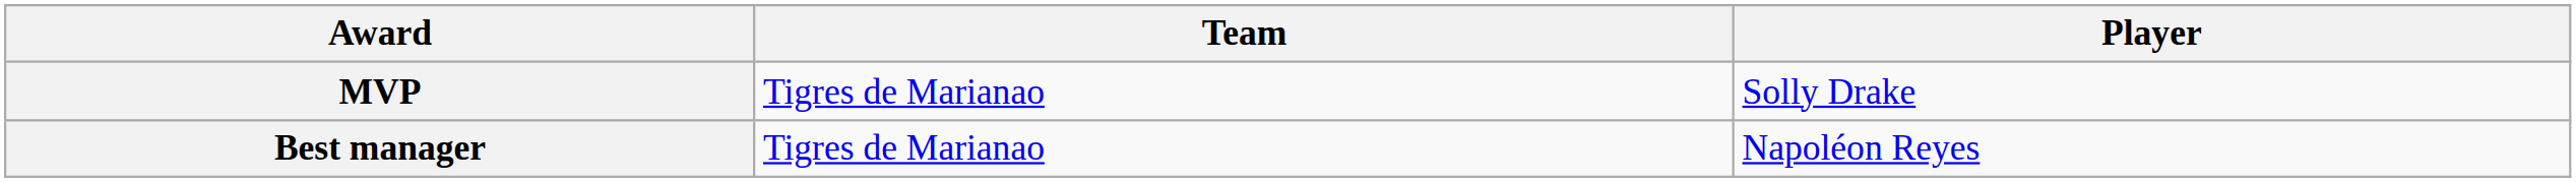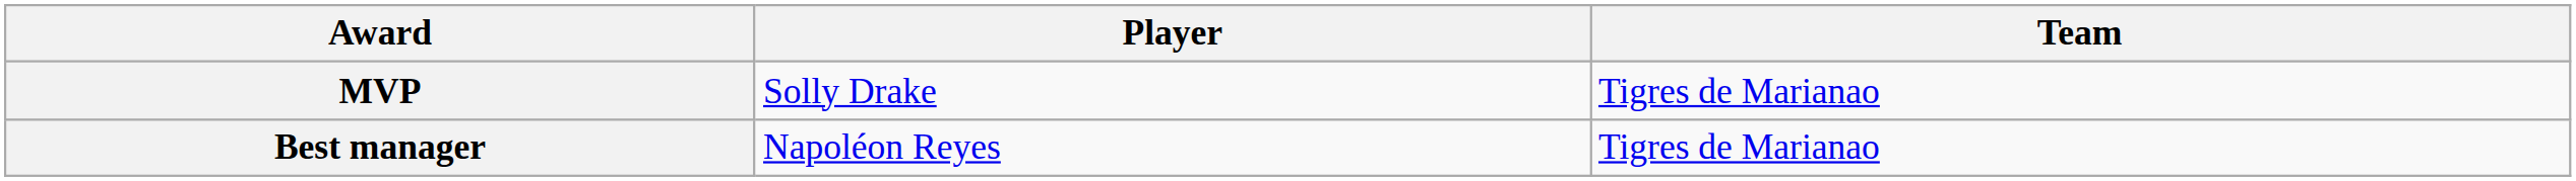 <table class="wikitable plainrowheaders" style="border-collapse:collapse; width:90%">
 <tr>
 <th>Award</th>
+<th>Player</th>
 <th>Team</th>
-<th>Player</th>
 </tr>
 <tr>
 <th scope="row"><strong>MVP</strong></th>
+<td> <a href='#'>Solly Drake</a></td>
 <td> <a href='#'>Tigres de Marianao</a></td>
-<td> <a href='#'>Solly Drake</a></td>
 </tr>
 <tr>
 <th scope="row"><strong>Best manager</strong></th>
+<td> <a href='#'>Napoléon Reyes</a></td>
 <td> <a href='#'>Tigres de Marianao</a></td>
-<td> <a href='#'>Napoléon Reyes</a></td>
 </tr>
 </table>
